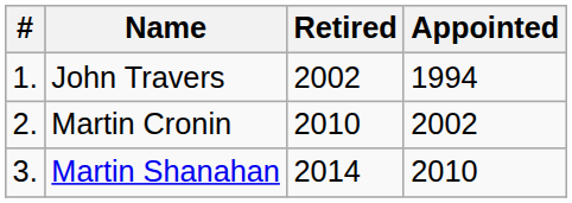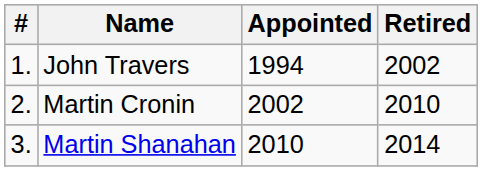 <table class="wikitable">
 <tr>
 <th>#</th>
 <th>Name</th>
+<th>Appointed</th>
 <th>Retired</th>
-<th>Appointed</th>
 </tr>
 <tr>
 <td>1.</td>
 <td>John Travers</td>
+<td>1994</td>
 <td>2002</td>
-<td>1994</td>
 </tr>
 <tr>
 <td>2.</td>
 <td>Martin Cronin</td>
+<td>2002</td>
 <td>2010</td>
-<td>2002</td>
 </tr>
 <tr>
 <td>3.</td>
 <td><a href='#'>Martin Shanahan</a></td>
+<td>2010</td>
 <td>2014</td>
-<td>2010</td>
 </tr>
 </table>
